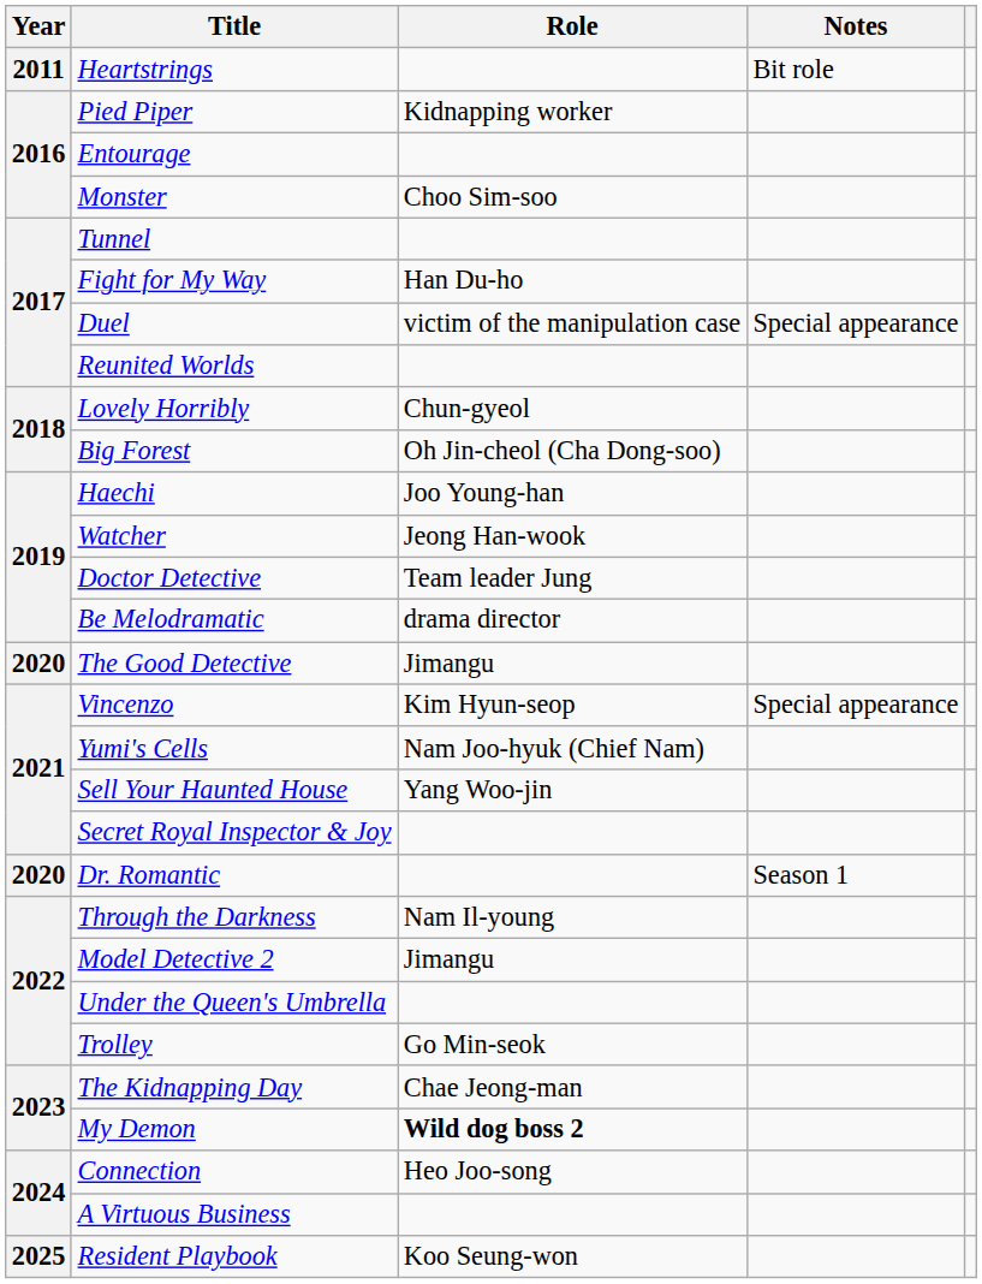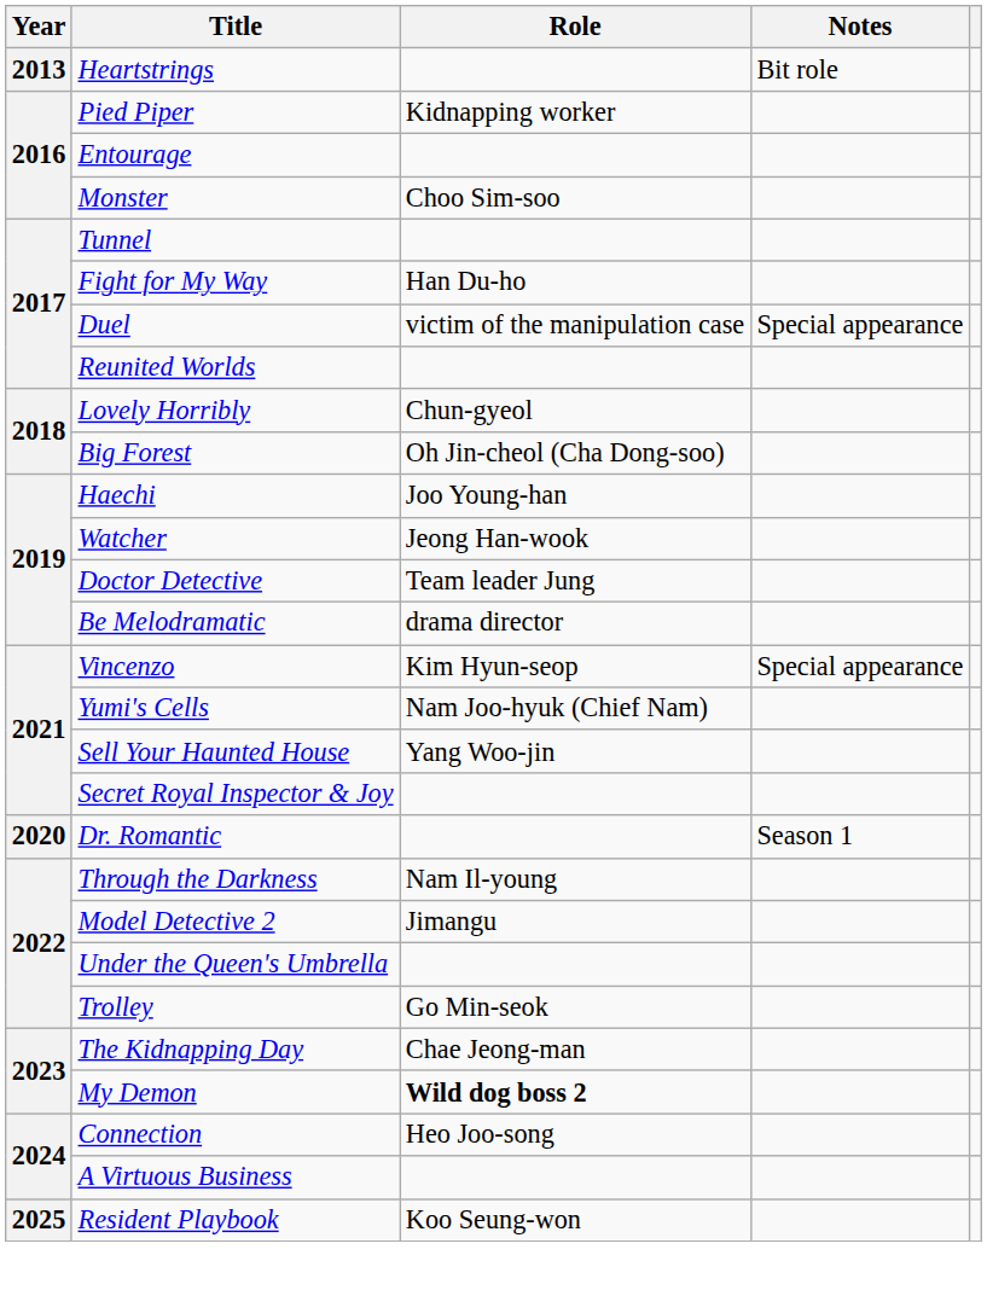 <table class="wikitable sortable plainrowheaders">
 <tr>
 <th scope="col">Year</th>
 <th scope="col">Title</th>
 <th scope="col">Role</th>
 <th scope="col">Notes</th>
 <th scope="col" class="unsortable"></th>
 </tr>
 <tr>
-<th scope="row">2011</th>
+<th scope="row">2013</th>
 <td><em><a href='#'>Heartstrings</a></em></td>
 <td></td>
 <td>Bit role</td>
 <td></td>
 </tr>
 <tr>
 <th rowspan="3" scope="row">2016</th>
 <td><em><a href='#'>Pied Piper</a></em></td>
 <td>Kidnapping worker</td>
 <td></td>
 <td></td>
 </tr>
 <tr>
 <td><em><a href='#'>Entourage</a></em></td>
 <td></td>
 <td></td>
 <td></td>
 </tr>
 <tr>
 <td><em><a href='#'>Monster</a></em></td>
 <td>Choo Sim-soo</td>
 <td></td>
 <td></td>
 </tr>
 <tr>
 <th rowspan="4" scope="row">2017</th>
 <td><em><a href='#'>Tunnel</a></em></td>
 <td></td>
 <td></td>
 <td></td>
 </tr>
 <tr>
 <td><em><a href='#'>Fight for My Way</a></em></td>
 <td>Han Du-ho</td>
 <td></td>
 <td></td>
 </tr>
 <tr>
 <td><em><a href='#'>Duel</a></em></td>
 <td>victim of the manipulation case</td>
 <td>Special appearance</td>
 <td></td>
 </tr>
 <tr>
 <td><em><a href='#'>Reunited Worlds</a></em></td>
 <td></td>
 <td></td>
 <td></td>
 </tr>
 <tr>
 <th rowspan="2" scope="row">2018</th>
 <td><em><a href='#'>Lovely Horribly</a></em></td>
 <td>Chun-gyeol</td>
 <td></td>
 <td></td>
 </tr>
 <tr>
 <td><em><a href='#'>Big Forest</a></em></td>
 <td>Oh Jin-cheol (Cha Dong-soo)</td>
 <td></td>
 <td></td>
 </tr>
 <tr>
 <th scope="row" rowspan="4">2019</th>
 <td><em><a href='#'>Haechi</a></em></td>
 <td>Joo Young-han</td>
 <td></td>
 <td></td>
 </tr>
 <tr>
 <td><em><a href='#'>Watcher</a></em></td>
 <td>Jeong Han-wook</td>
 <td></td>
 <td></td>
 </tr>
 <tr>
 <td><em><a href='#'>Doctor Detective</a></em></td>
 <td>Team leader Jung</td>
 <td></td>
 <td></td>
 </tr>
 <tr>
 <td><em><a href='#'>Be Melodramatic</a></em></td>
 <td>drama director</td>
-<td></td>
-<td></td>
-</tr>
-<tr>
-<th scope="row">2020</th>
-<td><em><a href='#'>The Good Detective</a></em></td>
-<td>Jimangu</td>
 <td></td>
 <td></td>
 </tr>
 <tr>
 <th rowspan="4" scope="row">2021</th>
 <td><em><a href='#'>Vincenzo</a></em></td>
 <td>Kim Hyun-seop</td>
 <td>Special appearance</td>
 <td></td>
 </tr>
 <tr>
 <td><em><a href='#'>Yumi's Cells</a></em></td>
 <td>Nam Joo-hyuk (Chief Nam)</td>
 <td></td>
 <td></td>
 </tr>
 <tr>
 <td><em><a href='#'>Sell Your Haunted House</a></em></td>
 <td>Yang Woo-jin</td>
 <td></td>
 <td></td>
 </tr>
 <tr>
 <td><em><a href='#'>Secret Royal Inspector & Joy</a></em></td>
 <td></td>
 <td></td>
 <td></td>
 </tr>
 <tr>
 <th scope="row">2020</th>
 <td><em><a href='#'>Dr. Romantic</a></em></td>
 <td></td>
 <td>Season 1</td>
 <td></td>
 </tr>
 <tr>
 <th rowspan="4" scope="row">2022</th>
 <td><em><a href='#'>Through the Darkness</a></em></td>
 <td>Nam Il-young</td>
 <td></td>
 <td></td>
 </tr>
 <tr>
 <td><em><a href='#'>Model Detective 2</a></em></td>
 <td>Jimangu</td>
 <td></td>
 <td></td>
 </tr>
 <tr>
 <td><em><a href='#'>Under the Queen's Umbrella</a></em></td>
 <td></td>
 <td></td>
 <td></td>
 </tr>
 <tr>
 <td><em><a href='#'>Trolley</a></em></td>
 <td>Go Min-seok</td>
 <td></td>
 <td></td>
 </tr>
 <tr>
 <th rowspan="2" scope="row">2023</th>
 <td><em><a href='#'>The Kidnapping Day</a></em></td>
 <td>Chae Jeong-man</td>
 <td></td>
 <td></td>
 </tr>
 <tr>
 <td><em><a href='#'>My Demon</a></em></td>
 <td><strong>Wild dog boss 2</strong></td>
 <td></td>
 <td></td>
 </tr>
 <tr>
 <th scope="row" rowspan="2">2024</th>
 <td><em><a href='#'>Connection</a></em></td>
 <td>Heo Joo-song</td>
 <td></td>
 <td></td>
 </tr>
 <tr>
 <td><em><a href='#'>A Virtuous Business</a></em></td>
 <td></td>
 <td></td>
 <td></td>
 </tr>
 <tr>
 <th scope="row">2025</th>
 <td><em><a href='#'>Resident Playbook</a></em></td>
 <td>Koo Seung-won</td>
 <td></td>
 </tr>
 </table>
